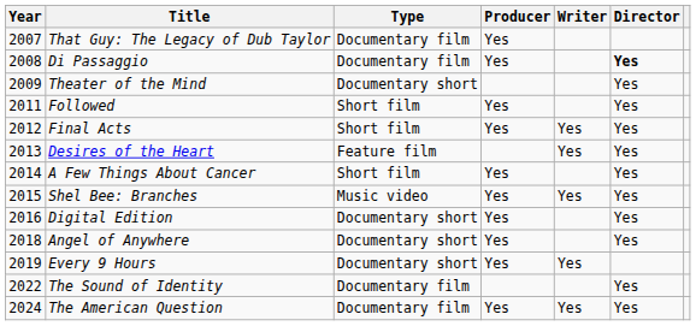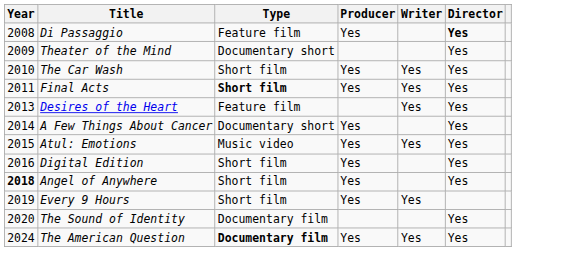 <table class="wikitable plainrowheaders">
 <tr>
 <th scope="col">Year</th>
 <th scope="col">Title</th>
 <th scope="col">Type</th>
 <th scope="col">Producer</th>
 <th scope="col">Writer</th>
 <th scope="col">Director</th>
 <th class="unsortable" scope="col"></th>
 </tr>
 <tr>
-<td>2007</td>
-<td><em>That Guy: The Legacy of Dub Taylor</em></td>
-<td>Documentary film</td>
-<td>Yes</td>
-<td></td>
-<td></td>
-<td></td>
-</tr>
-<tr>
 <td>2008</td>
 <td><em>Di Passaggio</em></td>
-<td>Documentary film</td>
+<td>Feature film</td>
 <td>Yes</td>
 <td></td>
 <td><strong>Yes</strong></td>
 <td></td>
 </tr>
 <tr>
 <td>2009</td>
 <td><em>Theater of the Mind</em></td>
 <td>Documentary short</td>
 <td></td>
 <td></td>
 <td>Yes</td>
 <td></td>
 </tr>
 <tr>
-<td>2011</td>
-<td><em>Followed</em></td>
+<td>2010</td>
+<td><em>The Car Wash</em></td>
 <td>Short film</td>
 <td>Yes</td>
-<td></td>
+<td>Yes</td>
 <td>Yes</td>
 <td></td>
 </tr>
 <tr>
-<td>2012</td>
+<td>2011</td>
 <td><em>Final Acts</em></td>
-<td>Short film</td>
+<td><strong>Short film</strong></td>
 <td>Yes</td>
 <td>Yes</td>
 <td>Yes</td>
 <td></td>
 </tr>
 <tr>
 <td>2013</td>
 <td><em><a href='#'>Desires of the Heart</a></em></td>
 <td>Feature film</td>
 <td></td>
 <td>Yes</td>
 <td>Yes</td>
 <td></td>
 </tr>
 <tr>
 <td>2014</td>
 <td><em>A Few Things About Cancer</em></td>
-<td>Short film</td>
+<td>Documentary short</td>
 <td>Yes</td>
 <td></td>
 <td>Yes</td>
 <td></td>
 </tr>
 <tr>
 <td>2015</td>
-<td><em>Shel Bee: Branches</em></td>
+<td><em>Atul: Emotions</em></td>
 <td>Music video</td>
 <td>Yes</td>
 <td>Yes</td>
 <td>Yes</td>
 <td></td>
 </tr>
 <tr>
 <td>2016</td>
 <td><em>Digital Edition</em></td>
-<td>Documentary short</td>
+<td>Short film</td>
 <td>Yes</td>
 <td></td>
 <td>Yes</td>
 <td></td>
 </tr>
 <tr>
-<td>2018</td>
+<td><strong>2018</strong></td>
 <td><em>Angel of Anywhere</em></td>
-<td>Documentary short</td>
+<td>Short film</td>
 <td>Yes</td>
 <td></td>
 <td>Yes</td>
 <td></td>
 </tr>
 <tr>
 <td>2019</td>
 <td><em>Every 9 Hours</em></td>
-<td>Documentary short</td>
+<td>Short film</td>
 <td>Yes</td>
 <td>Yes</td>
 <td></td>
 <td></td>
 </tr>
 <tr>
-<td>2022</td>
+<td>2020</td>
 <td><em>The Sound of Identity</em></td>
 <td>Documentary film</td>
 <td></td>
 <td></td>
 <td>Yes</td>
 <td></td>
 </tr>
 <tr>
 <td>2024</td>
 <td><em>The American Question</em></td>
-<td>Documentary film</td>
+<td><strong>Documentary film</strong></td>
 <td>Yes</td>
 <td>Yes</td>
 <td>Yes</td>
 <td></td>
 </tr>
 </table>
